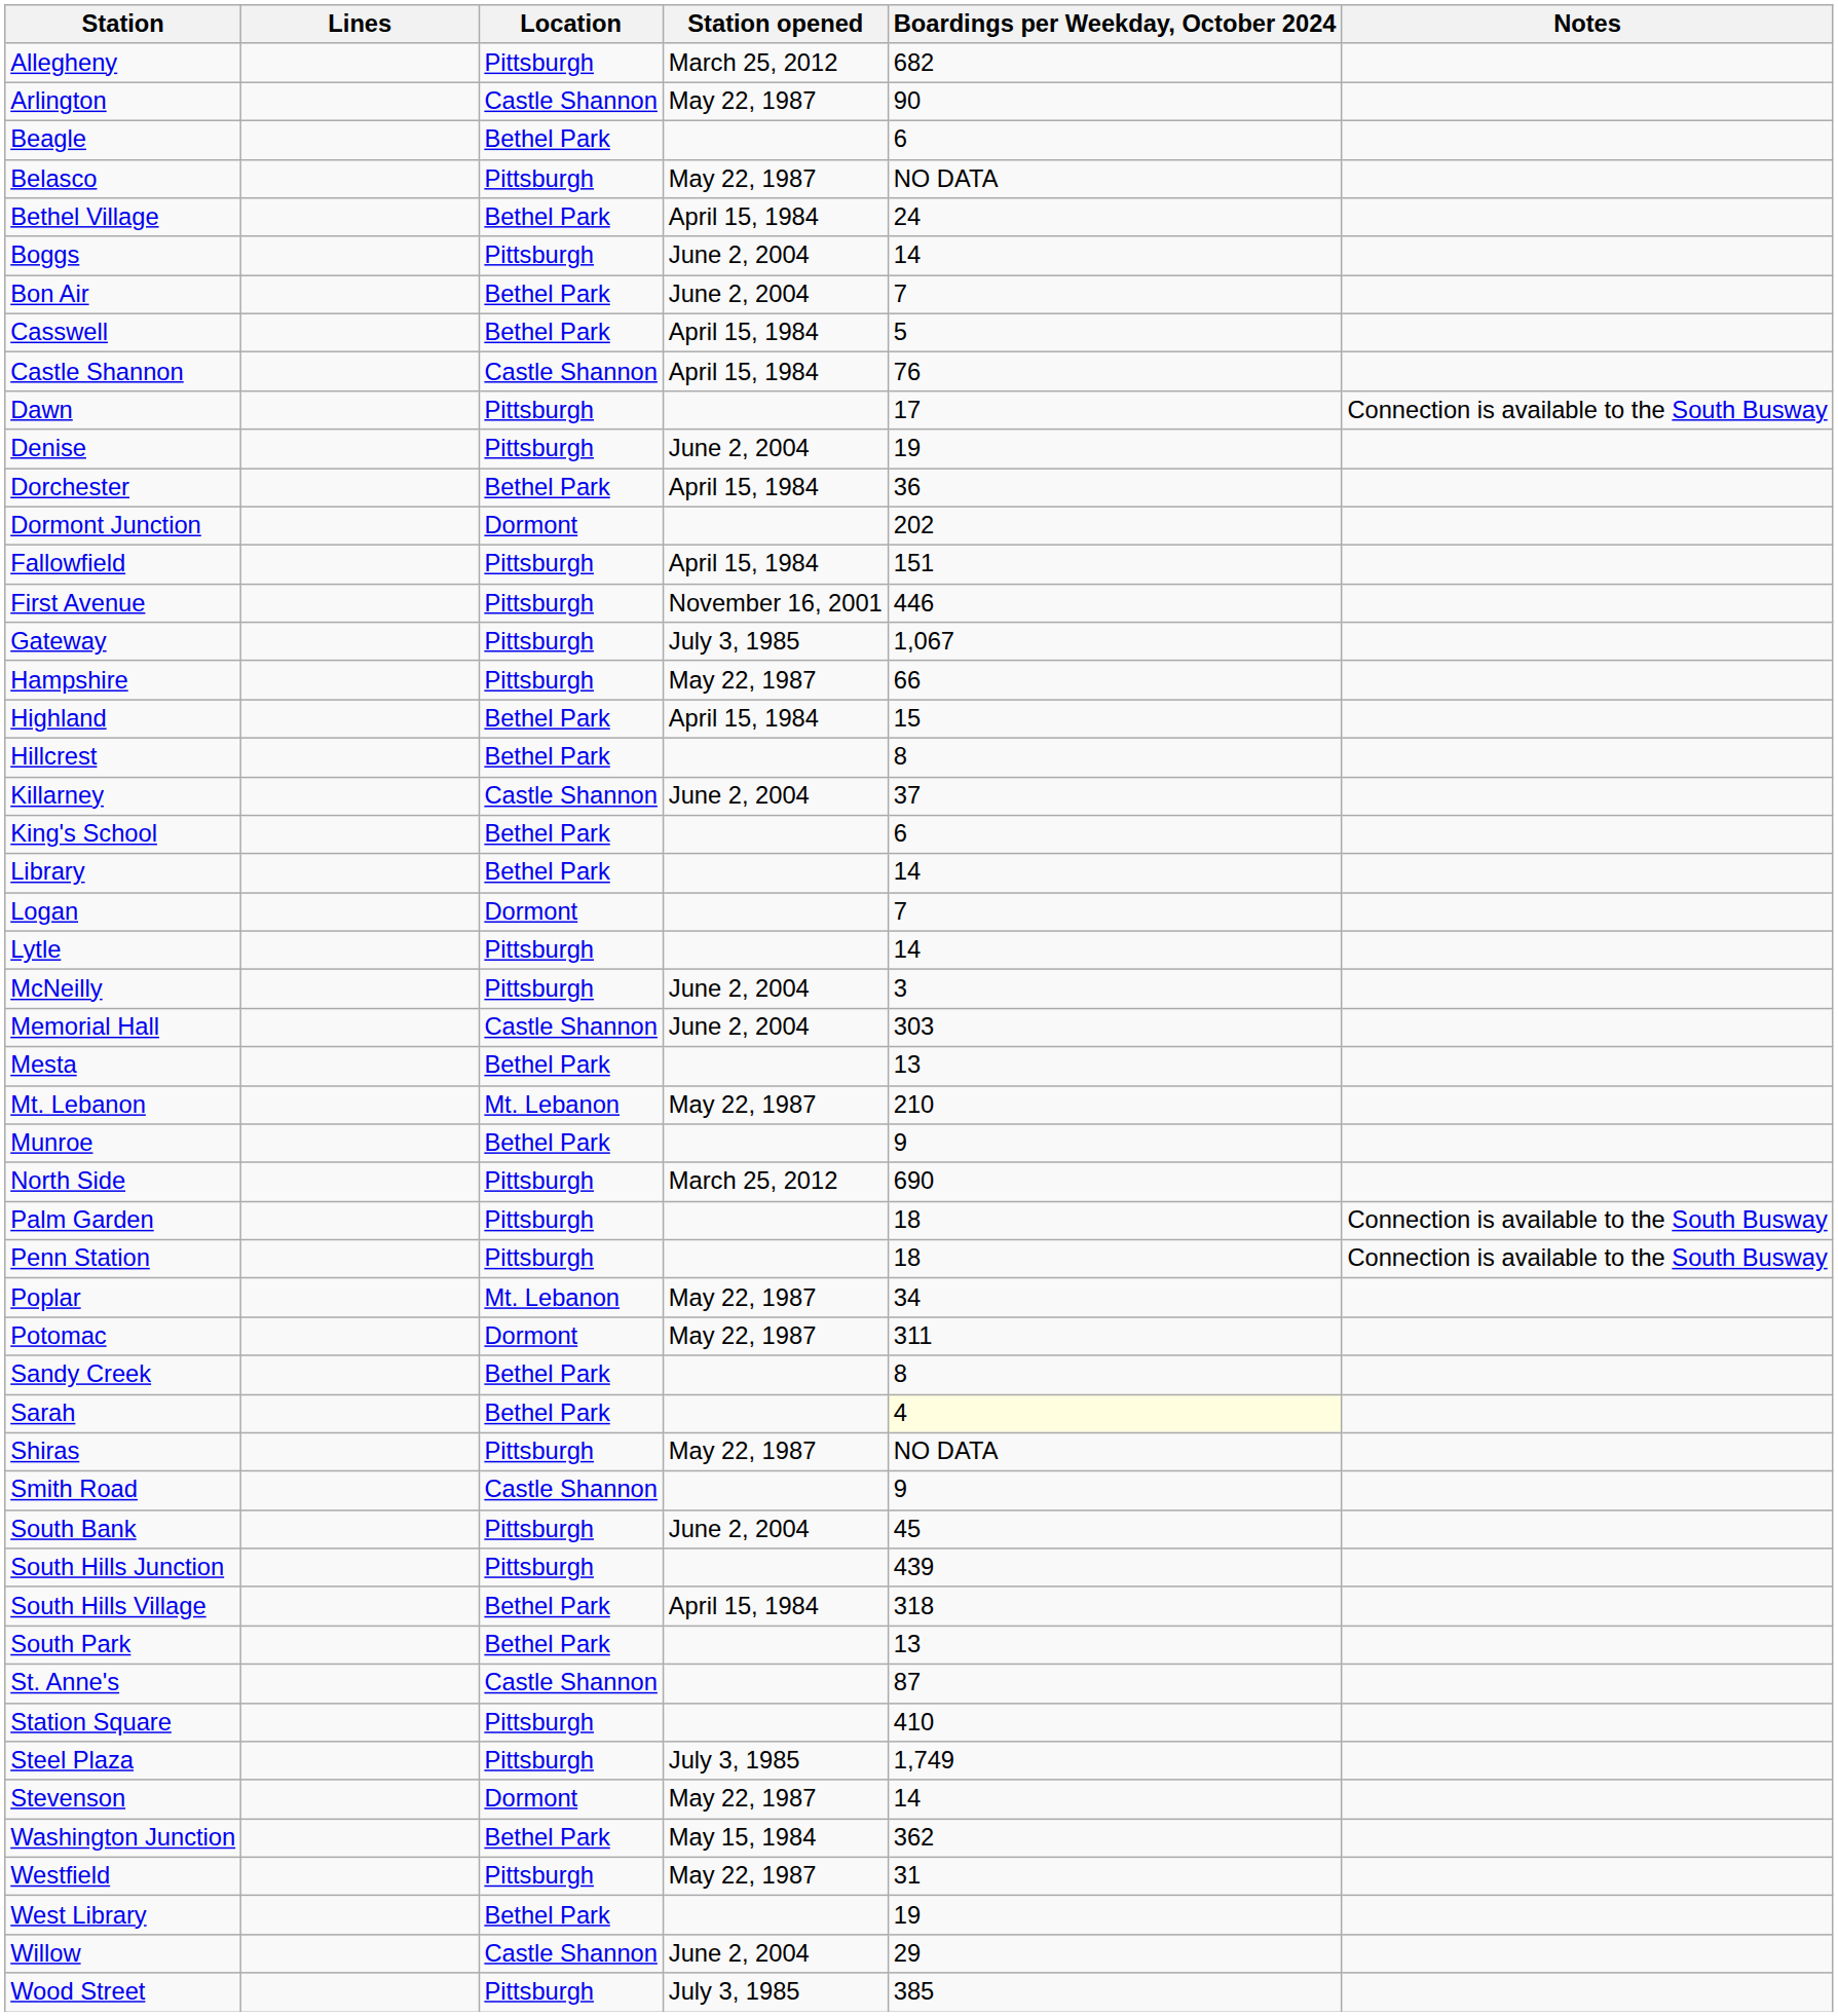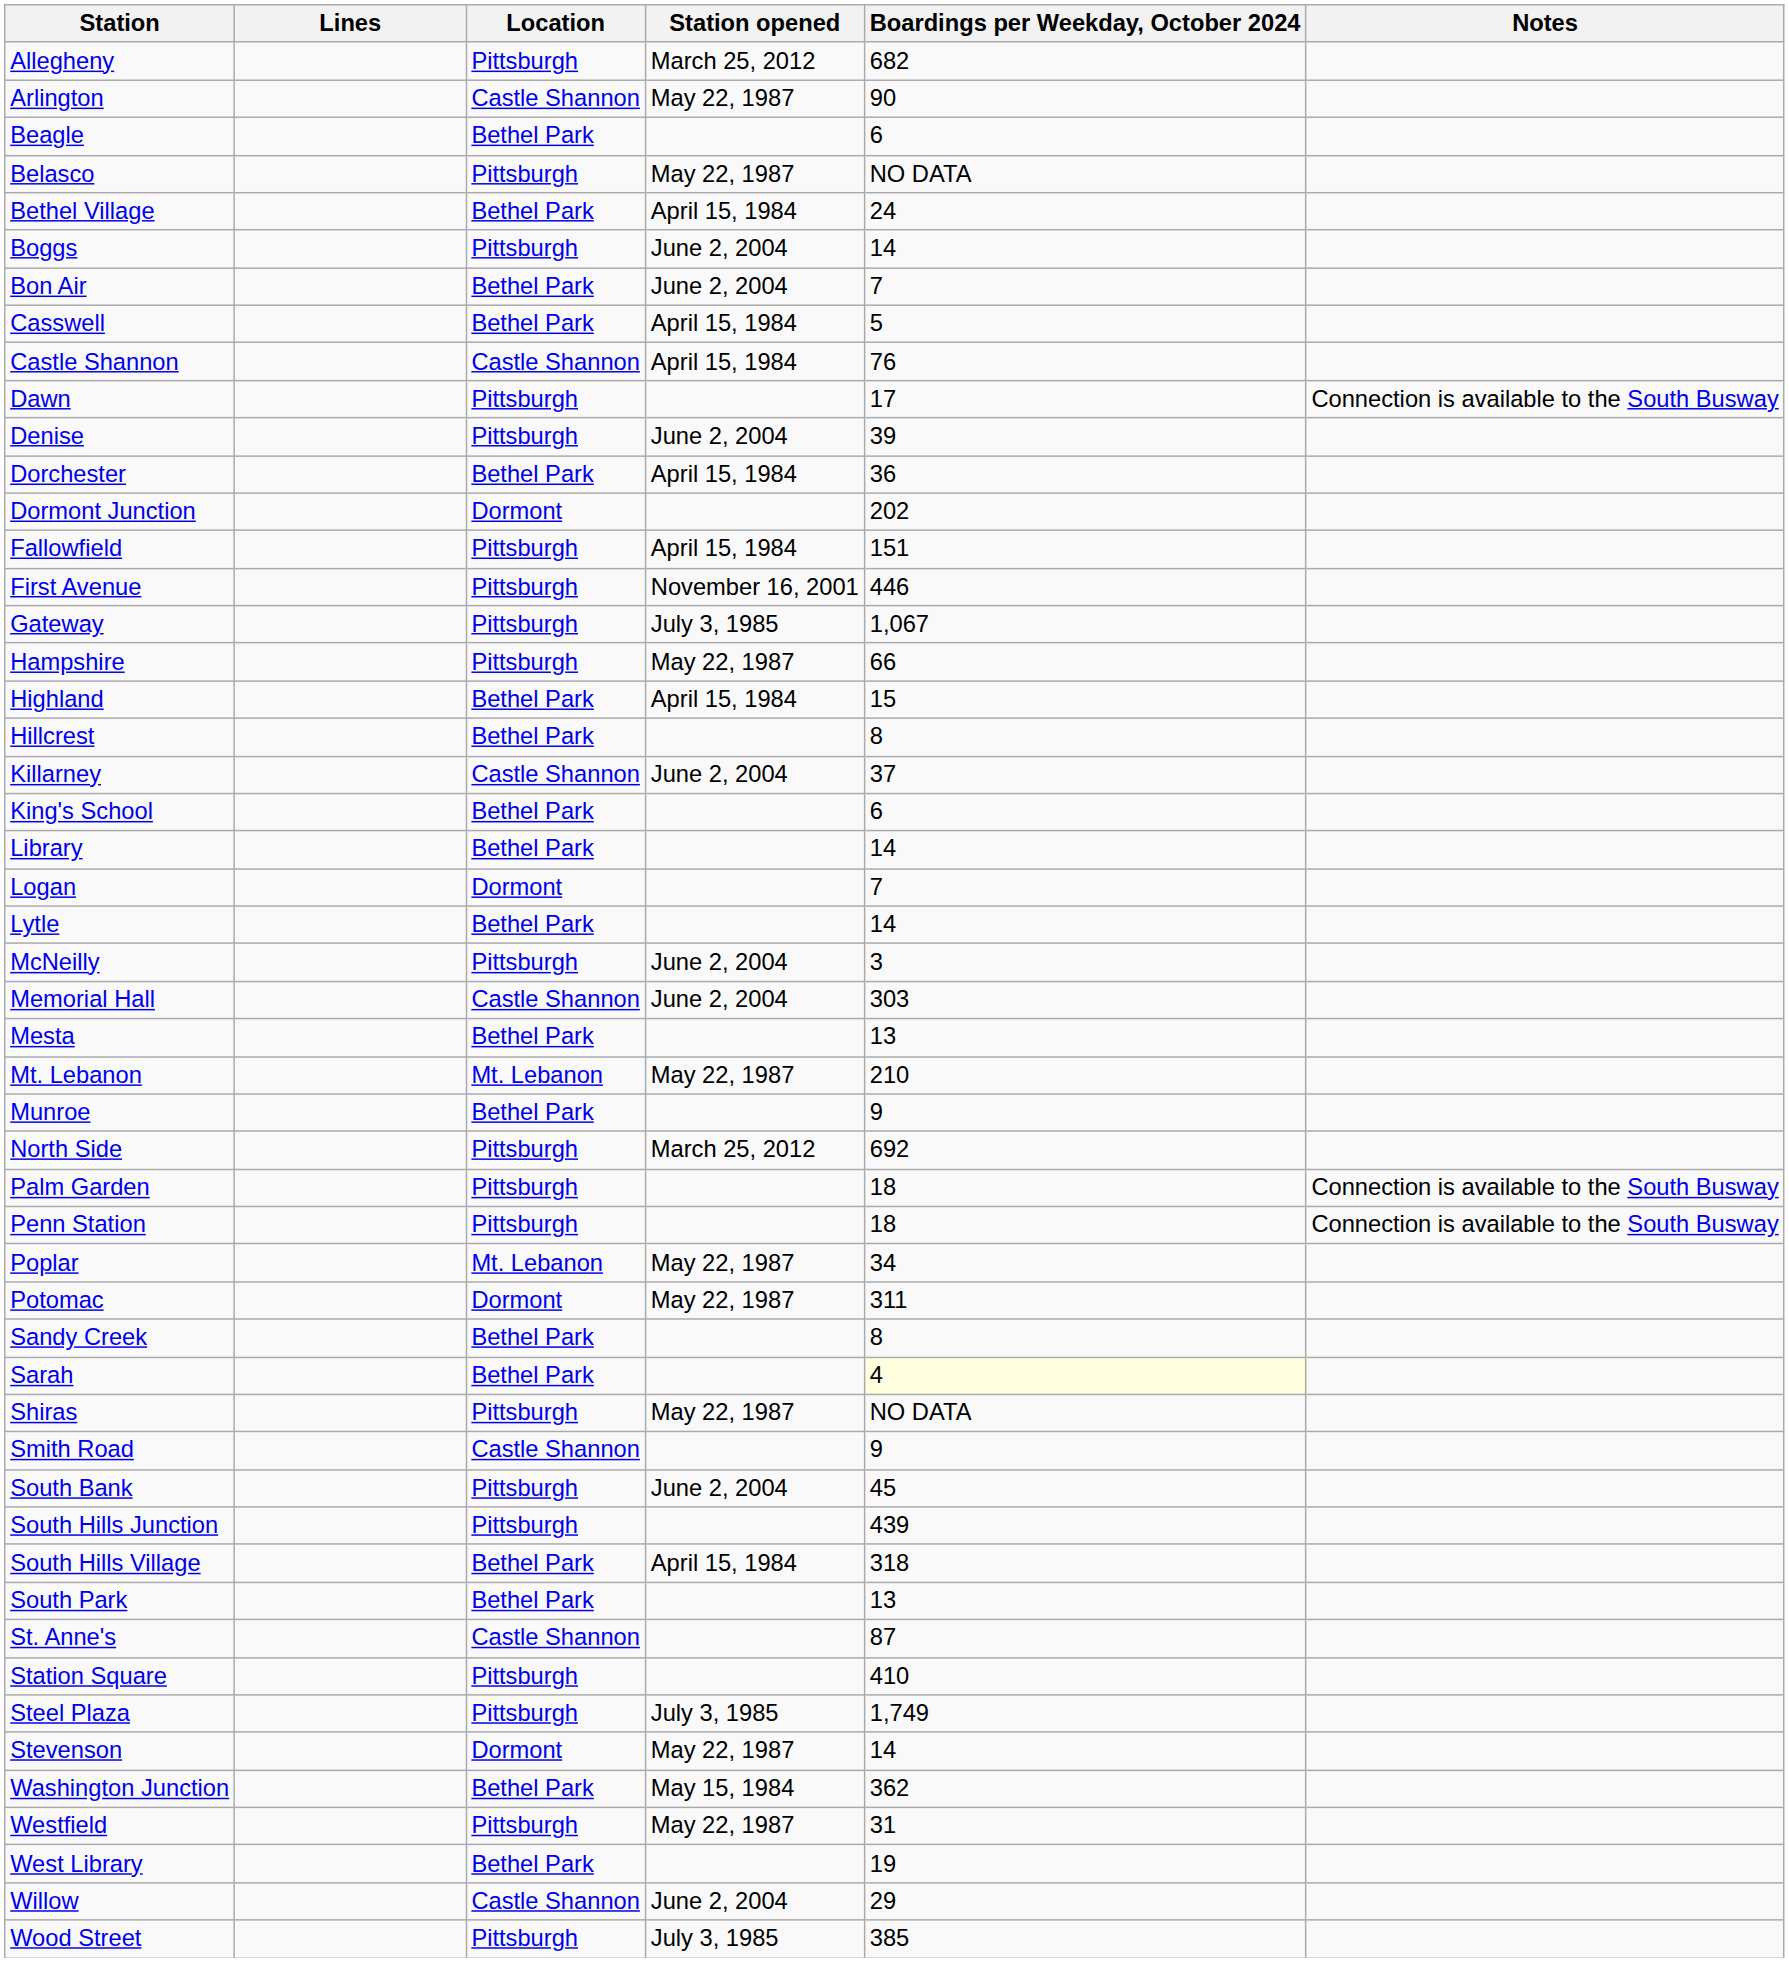 <table class="wikitable sortable">
 <tr>
 <th>Station</th>
 <th width=13%>Lines</th>
 <th>Location</th>
 <th>Station opened</th>
 <th>Boardings per Weekday, October 2024</th>
 <th>Notes</th>
 </tr>
 <tr>
 <td><a href='#'>Allegheny</a> </td>
 <td></td>
 <td><a href='#'>Pittsburgh</a></td>
 <td>March 25, 2012</td>
 <td>682</td>
 <td></td>
 </tr>
 <tr>
 <td><a href='#'>Arlington</a></td>
 <td></td>
 <td><a href='#'>Castle Shannon</a></td>
 <td>May 22, 1987</td>
 <td>90</td>
 <td></td>
 </tr>
 <tr>
 <td><a href='#'>Beagle</a></td>
 <td></td>
 <td><a href='#'>Bethel Park</a></td>
 <td></td>
 <td>6</td>
 <td></td>
 </tr>
 <tr>
 <td><a href='#'>Belasco</a></td>
 <td></td>
 <td><a href='#'>Pittsburgh</a></td>
 <td>May 22, 1987</td>
 <td>NO DATA</td>
 <td></td>
 </tr>
 <tr>
 <td><a href='#'>Bethel Village</a></td>
 <td></td>
 <td><a href='#'>Bethel Park</a></td>
 <td>April 15, 1984</td>
 <td>24</td>
 <td></td>
 </tr>
 <tr>
 <td><a href='#'>Boggs</a> </td>
 <td></td>
 <td><a href='#'>Pittsburgh</a></td>
 <td>June 2, 2004</td>
 <td>14</td>
 <td></td>
 </tr>
 <tr>
 <td><a href='#'>Bon Air</a> </td>
 <td></td>
 <td><a href='#'>Bethel Park</a></td>
 <td>June 2, 2004</td>
 <td>7</td>
 <td></td>
 </tr>
 <tr>
 <td><a href='#'>Casswell</a></td>
 <td></td>
 <td><a href='#'>Bethel Park</a></td>
 <td>April 15, 1984</td>
 <td>5</td>
 <td></td>
 </tr>
 <tr>
 <td><a href='#'>Castle Shannon</a></td>
 <td></td>
 <td><a href='#'>Castle Shannon</a></td>
 <td>April 15, 1984</td>
 <td>76</td>
 <td></td>
 </tr>
 <tr>
 <td><a href='#'>Dawn</a></td>
 <td></td>
 <td><a href='#'>Pittsburgh</a></td>
 <td></td>
 <td>17</td>
 <td>Connection is available to the <a href='#'>South Busway</a></td>
 </tr>
 <tr>
 <td><a href='#'>Denise</a> </td>
 <td></td>
 <td><a href='#'>Pittsburgh</a></td>
 <td>June 2, 2004</td>
-<td>19</td>
+<td>39</td>
 <td></td>
 </tr>
 <tr>
 <td><a href='#'>Dorchester</a></td>
 <td></td>
 <td><a href='#'>Bethel Park</a></td>
 <td>April 15, 1984</td>
 <td>36</td>
 <td></td>
 </tr>
 <tr>
 <td><a href='#'>Dormont Junction</a> </td>
 <td></td>
 <td><a href='#'>Dormont</a></td>
 <td></td>
 <td>202</td>
 <td></td>
 </tr>
 <tr>
 <td><a href='#'>Fallowfield</a> </td>
 <td></td>
 <td><a href='#'>Pittsburgh</a></td>
 <td>April 15, 1984</td>
 <td>151</td>
 <td></td>
 </tr>
 <tr>
 <td><a href='#'>First Avenue</a> </td>
 <td></td>
 <td><a href='#'>Pittsburgh</a></td>
 <td>November 16, 2001</td>
 <td>446</td>
 <td></td>
 </tr>
 <tr>
 <td><a href='#'>Gateway</a> </td>
 <td></td>
 <td><a href='#'>Pittsburgh</a></td>
 <td>July 3, 1985</td>
 <td>1,067</td>
 <td></td>
 </tr>
 <tr>
 <td><a href='#'>Hampshire</a></td>
 <td></td>
 <td><a href='#'>Pittsburgh</a></td>
 <td>May 22, 1987</td>
 <td>66</td>
 <td></td>
 </tr>
 <tr>
 <td><a href='#'>Highland</a></td>
 <td></td>
 <td><a href='#'>Bethel Park</a></td>
 <td>April 15, 1984</td>
 <td>15</td>
 <td></td>
 </tr>
 <tr>
 <td><a href='#'>Hillcrest</a></td>
 <td></td>
 <td><a href='#'>Bethel Park</a></td>
 <td></td>
 <td>8</td>
 </tr>
 <tr>
 <td><a href='#'>Killarney</a> </td>
 <td></td>
 <td><a href='#'>Castle Shannon</a></td>
 <td>June 2, 2004</td>
 <td>37</td>
 <td></td>
 </tr>
 <tr>
 <td><a href='#'>King's School</a></td>
 <td></td>
 <td><a href='#'>Bethel Park</a></td>
 <td></td>
 <td>6</td>
 <td></td>
 </tr>
 <tr>
 <td><a href='#'>Library</a> </td>
 <td></td>
 <td><a href='#'>Bethel Park</a></td>
 <td></td>
 <td>14</td>
 <td></td>
 </tr>
 <tr>
 <td><a href='#'>Logan</a></td>
 <td></td>
 <td><a href='#'>Dormont</a></td>
 <td></td>
 <td>7</td>
 <td></td>
 </tr>
 <tr>
 <td><a href='#'>Lytle</a></td>
 <td></td>
-<td><a href='#'>Pittsburgh</a></td>
+<td><a href='#'>Bethel Park</a></td>
 <td></td>
 <td>14</td>
 </tr>
 <tr>
 <td><a href='#'>McNeilly</a> </td>
 <td></td>
 <td><a href='#'>Pittsburgh</a></td>
 <td>June 2, 2004</td>
 <td>3</td>
 <td></td>
 </tr>
 <tr>
 <td><a href='#'>Memorial Hall</a> </td>
 <td></td>
 <td><a href='#'>Castle Shannon</a></td>
 <td>June 2, 2004</td>
 <td>303</td>
 <td></td>
 </tr>
 <tr>
 <td><a href='#'>Mesta</a></td>
 <td></td>
 <td><a href='#'>Bethel Park</a></td>
 <td></td>
 <td>13</td>
 </tr>
 <tr>
 <td><a href='#'>Mt. Lebanon</a> </td>
 <td></td>
 <td><a href='#'>Mt. Lebanon</a></td>
 <td>May 22, 1987</td>
 <td>210</td>
 <td></td>
 </tr>
 <tr>
 <td><a href='#'>Munroe</a></td>
 <td></td>
 <td><a href='#'>Bethel Park</a></td>
 <td></td>
 <td>9</td>
 <td></td>
 </tr>
 <tr>
 <td><a href='#'>North Side</a> </td>
 <td></td>
 <td><a href='#'>Pittsburgh</a></td>
 <td>March 25, 2012</td>
-<td>690</td>
+<td>692</td>
 <td></td>
 </tr>
 <tr>
 <td><a href='#'>Palm Garden</a></td>
 <td></td>
 <td><a href='#'>Pittsburgh</a></td>
 <td></td>
 <td>18</td>
 <td>Connection is available to the <a href='#'>South Busway</a></td>
 </tr>
 <tr>
 <td><a href='#'>Penn Station</a></td>
 <td></td>
 <td><a href='#'>Pittsburgh</a></td>
 <td></td>
 <td>18</td>
 <td>Connection is available to the <a href='#'>South Busway</a></td>
 </tr>
 <tr>
 <td><a href='#'>Poplar</a></td>
 <td></td>
 <td><a href='#'>Mt. Lebanon</a></td>
 <td>May 22, 1987</td>
 <td>34</td>
 <td></td>
 </tr>
 <tr>
 <td><a href='#'>Potomac</a> </td>
 <td></td>
 <td><a href='#'>Dormont</a></td>
 <td>May 22, 1987</td>
 <td>311</td>
 <td></td>
 </tr>
 <tr>
 <td><a href='#'>Sandy Creek</a></td>
 <td></td>
 <td><a href='#'>Bethel Park</a></td>
 <td></td>
 <td>8</td>
 <td></td>
 </tr>
 <tr>
 <td><a href='#'>Sarah</a></td>
 <td></td>
 <td><a href='#'>Bethel Park</a></td>
 <td></td>
 <td style="background: lightyellow;">4</td>
 <td></td>
 </tr>
 <tr>
 <td><a href='#'>Shiras</a></td>
 <td></td>
 <td><a href='#'>Pittsburgh</a></td>
 <td>May 22, 1987</td>
 <td>NO DATA</td>
 <td></td>
 </tr>
 <tr>
 <td><a href='#'>Smith Road</a></td>
 <td></td>
 <td><a href='#'>Castle Shannon</a></td>
 <td></td>
 <td>9</td>
 <td></td>
 </tr>
 <tr>
 <td><a href='#'>South Bank</a> </td>
 <td></td>
 <td><a href='#'>Pittsburgh</a></td>
 <td>June 2, 2004</td>
 <td>45</td>
 <td></td>
 </tr>
 <tr>
 <td><a href='#'>South Hills Junction</a> </td>
 <td></td>
 <td><a href='#'>Pittsburgh</a></td>
 <td></td>
 <td>439</td>
 <td></td>
 </tr>
 <tr>
 <td><a href='#'>South Hills Village</a> </td>
 <td></td>
 <td><a href='#'>Bethel Park</a></td>
 <td>April 15, 1984</td>
 <td>318</td>
 <td></td>
 </tr>
 <tr>
 <td><a href='#'>South Park</a></td>
 <td></td>
 <td><a href='#'>Bethel Park</a></td>
 <td></td>
 <td>13</td>
 <td></td>
 </tr>
 <tr>
 <td><a href='#'>St. Anne's</a></td>
 <td></td>
 <td><a href='#'>Castle Shannon</a></td>
 <td></td>
 <td>87</td>
 <td></td>
 </tr>
 <tr>
 <td><a href='#'>Station Square</a> </td>
 <td></td>
 <td><a href='#'>Pittsburgh</a></td>
 <td></td>
 <td>410</td>
 <td></td>
 </tr>
 <tr>
 <td><a href='#'>Steel Plaza</a> </td>
 <td></td>
 <td><a href='#'>Pittsburgh</a></td>
 <td>July 3, 1985</td>
 <td>1,749</td>
 <td></td>
 </tr>
 <tr>
 <td><a href='#'>Stevenson</a></td>
 <td></td>
 <td><a href='#'>Dormont</a></td>
 <td>May 22, 1987</td>
 <td>14</td>
 <td></td>
 </tr>
 <tr>
 <td><a href='#'>Washington Junction</a> </td>
 <td></td>
 <td><a href='#'>Bethel Park</a></td>
 <td>May 15, 1984</td>
 <td>362</td>
 </tr>
 <tr>
 <td><a href='#'>Westfield</a></td>
 <td></td>
 <td><a href='#'>Pittsburgh</a></td>
 <td>May 22, 1987</td>
 <td>31</td>
 <td></td>
 </tr>
 <tr>
 <td><a href='#'>West Library</a> </td>
 <td></td>
 <td><a href='#'>Bethel Park</a></td>
 <td></td>
 <td>19</td>
 <td></td>
 </tr>
 <tr>
 <td><a href='#'>Willow</a> </td>
 <td></td>
 <td><a href='#'>Castle Shannon</a></td>
 <td>June 2, 2004</td>
 <td>29</td>
 <td></td>
 </tr>
 <tr>
 <td><a href='#'>Wood Street</a></td>
 <td></td>
 <td><a href='#'>Pittsburgh</a></td>
 <td>July 3, 1985</td>
 <td>385</td>
 <td></td>
 </tr>
 </table>
